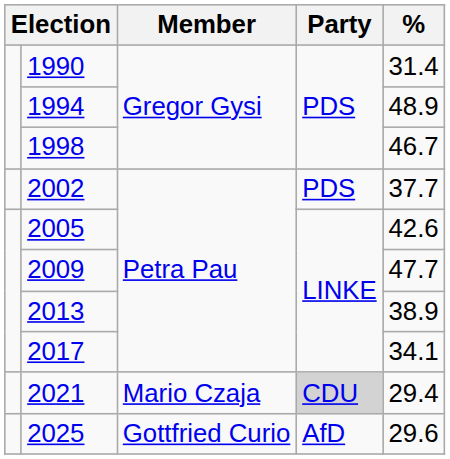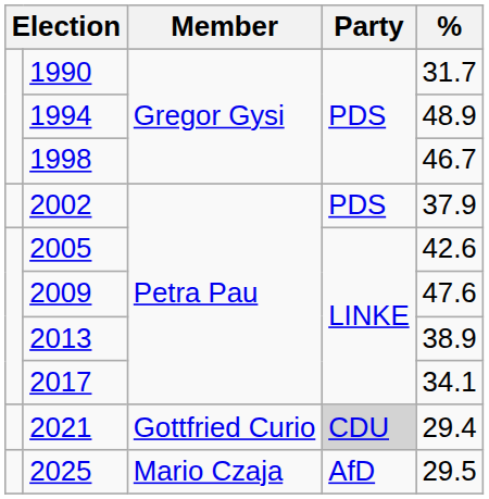 <table class=wikitable>
 <tr>
 <th colspan=2>Election</th>
 <th>Member</th>
 <th>Party</th>
 <th>%</th>
 </tr>
 <tr>
 <td rowspan=3 bgcolor=></td>
 <td><a href='#'>1990</a></td>
 <td rowspan=3><a href='#'>Gregor Gysi</a></td>
 <td rowspan=3><a href='#'>PDS</a></td>
-<td align=right>31.4</td>
+<td align=right>31.7</td>
 </tr>
 <tr>
 <td><a href='#'>1994</a></td>
 <td align=right>48.9</td>
 </tr>
 <tr>
 <td><a href='#'>1998</a></td>
 <td align=right>46.7</td>
 </tr>
 <tr>
 <td bgcolor=></td>
 <td><a href='#'>2002</a></td>
 <td rowspan=5><a href='#'>Petra Pau</a></td>
 <td><a href='#'>PDS</a></td>
-<td align=right>37.7</td>
+<td align=right>37.9</td>
 </tr>
 <tr>
 <td rowspan=4 bgcolor=></td>
 <td><a href='#'>2005</a></td>
 <td rowspan=4><a href='#'>LINKE</a></td>
 <td align=right>42.6</td>
 </tr>
 <tr>
 <td><a href='#'>2009</a></td>
-<td align=right>47.7</td>
+<td align=right>47.6</td>
 </tr>
 <tr>
 <td><a href='#'>2013</a></td>
 <td align=right>38.9</td>
 </tr>
 <tr>
 <td><a href='#'>2017</a></td>
 <td align=right>34.1</td>
 </tr>
 <tr>
 <td bgcolor=></td>
 <td><a href='#'>2021</a></td>
-<td><a href='#'>Mario Czaja</a></td>
+<td><a href='#'>Gottfried Curio</a></td>
 <td style="background: lightgrey;"><a href='#'>CDU</a></td>
 <td align=right>29.4</td>
 </tr>
 <tr>
 <td bgcolor=></td>
 <td><a href='#'>2025</a></td>
-<td><a href='#'>Gottfried Curio</a></td>
+<td><a href='#'>Mario Czaja</a></td>
 <td><a href='#'>AfD</a></td>
-<td align=right>29.6</td>
+<td align=right>29.5</td>
 </tr>
 </table>
